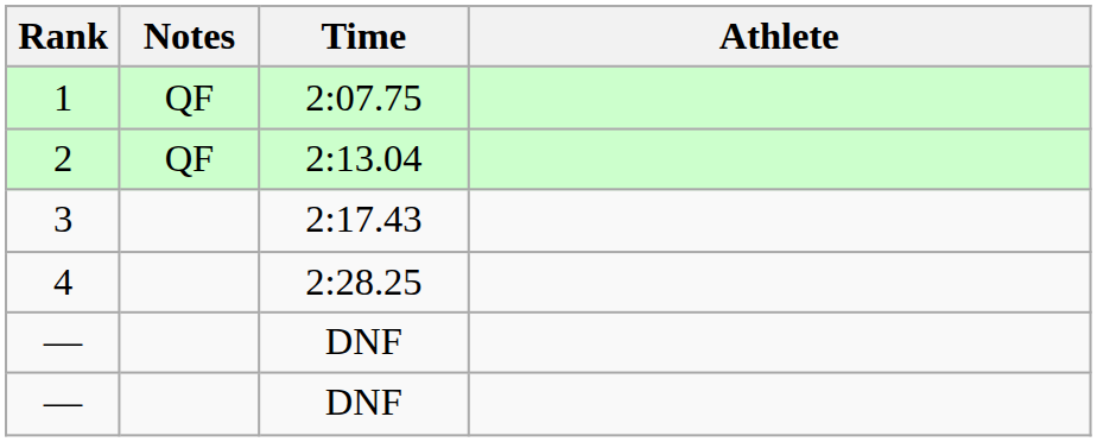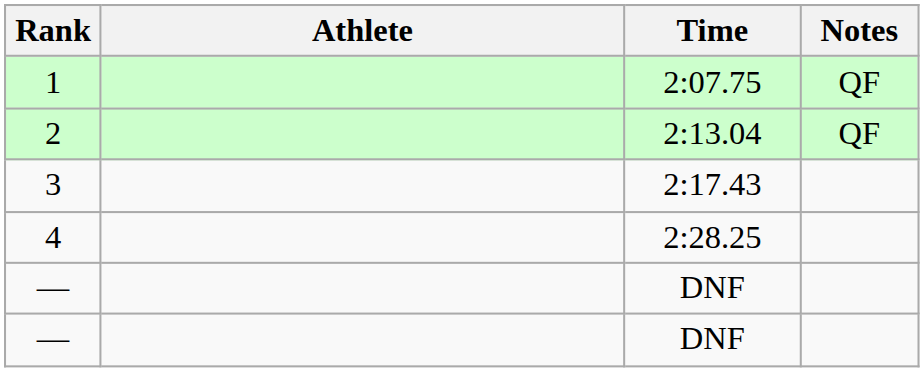 <table class=wikitable style="text-align:center">
 <tr>
 <th width=40>Rank</th>
+<th width=250>Athlete</th>
+<th width=80>Time</th>
 <th width=50>Notes</th>
-<th width=80>Time</th>
-<th width=250>Athlete</th>
 </tr>
 <tr bgcolor="ccffcc">
 <td>1</td>
+<td align=left></td>
+<td>2:07.75</td>
 <td>QF</td>
-<td>2:07.75</td>
-<td align=left></td>
 </tr>
 <tr bgcolor="ccffcc">
 <td>2</td>
+<td align=left></td>
+<td>2:13.04</td>
 <td>QF</td>
-<td>2:13.04</td>
-<td align=left></td>
 </tr>
 <tr>
 <td>3</td>
+<td align=left></td>
+<td>2:17.43</td>
 <td></td>
-<td>2:17.43</td>
-<td align=left></td>
 </tr>
 <tr>
 <td>4</td>
+<td align=left></td>
+<td>2:28.25</td>
 <td></td>
-<td>2:28.25</td>
-<td align=left></td>
 </tr>
 <tr>
 <td>—</td>
+<td align=left></td>
+<td>DNF</td>
 <td></td>
-<td>DNF</td>
-<td align=left></td>
 </tr>
 <tr>
 <td>—</td>
+<td align=left></td>
+<td>DNF</td>
 <td></td>
-<td>DNF</td>
-<td align=left></td>
 </tr>
 </table>
